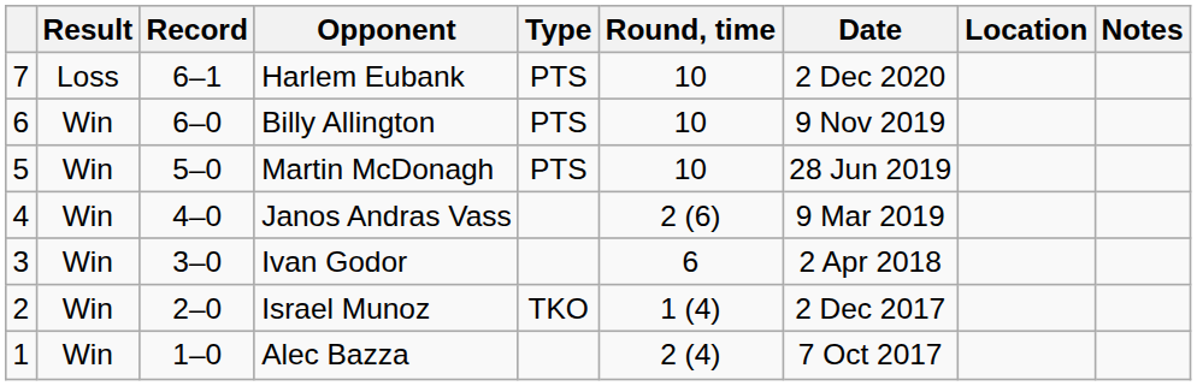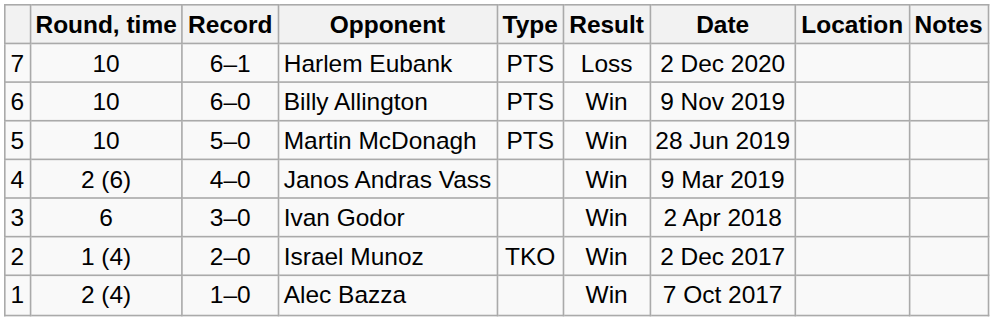 <table class="wikitable" style="text-align:center; font-size:95%">
 <tr>
 <th></th>
-<th>Result</th>
+<th>Round, time</th>
 <th>Record</th>
 <th>Opponent</th>
 <th>Type</th>
-<th>Round, time</th>
+<th>Result</th>
 <th>Date</th>
 <th>Location</th>
 <th>Notes</th>
 </tr>
 <tr>
 <td>7</td>
-<td>Loss</td>
+<td>10</td>
 <td>6–1</td>
 <td align=left> Harlem Eubank</td>
 <td>PTS</td>
-<td>10</td>
+<td>Loss</td>
 <td>2 Dec 2020</td>
 <td align=left> </td>
 <td align=left></td>
 </tr>
 <tr>
 <td>6</td>
-<td>Win</td>
+<td>10</td>
 <td>6–0</td>
 <td align=left> Billy Allington</td>
 <td>PTS</td>
-<td>10</td>
+<td>Win</td>
 <td>9 Nov 2019</td>
 <td align=left> </td>
 <td align=left></td>
 </tr>
 <tr>
 <td>5</td>
-<td>Win</td>
+<td>10</td>
 <td>5–0</td>
 <td align=left> Martin McDonagh</td>
 <td>PTS</td>
-<td>10</td>
+<td>Win</td>
 <td>28 Jun 2019</td>
 <td align=left> </td>
 <td></td>
 </tr>
 <tr>
 <td>4</td>
-<td>Win</td>
+<td>2 (6)</td>
 <td>4–0</td>
 <td align=left> Janos Andras Vass</td>
 <td></td>
-<td>2 (6)</td>
+<td>Win</td>
 <td>9 Mar 2019</td>
 <td align=left> </td>
 <td></td>
 </tr>
 <tr>
 <td>3</td>
-<td>Win</td>
+<td>6</td>
 <td>3–0</td>
 <td align=left> Ivan Godor</td>
 <td></td>
-<td>6</td>
+<td>Win</td>
 <td>2 Apr 2018</td>
 <td align=left> </td>
 <td></td>
 </tr>
 <tr>
 <td>2</td>
-<td>Win</td>
+<td>1 (4)</td>
 <td>2–0</td>
 <td align=left> Israel Munoz</td>
 <td>TKO</td>
-<td>1 (4)</td>
+<td>Win</td>
 <td>2 Dec 2017</td>
 <td align=left> </td>
 <td></td>
 </tr>
 <tr>
 <td>1</td>
-<td>Win</td>
+<td>2 (4)</td>
 <td>1–0</td>
 <td align=left> Alec Bazza</td>
 <td></td>
-<td>2 (4)</td>
+<td>Win</td>
 <td>7 Oct 2017</td>
 <td align=left> </td>
 <td></td>
 </tr>
 </table>
